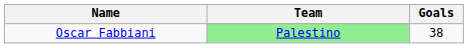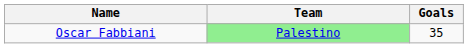 <table class="wikitable" style="font-size:95%; text-align:center;">
 <tr>
 <th width="205">Name</th>
 <th width="205">Team</th>
 <th width="50">Goals</th>
 </tr>
 <tr>
 <td> <a href='#'>Oscar Fabbiani</a></td>
 <td style="background: lightgreen;"><a href='#'>Palestino</a></td>
-<td>38</td>
+<td>35</td>
 </tr>
 </table>
